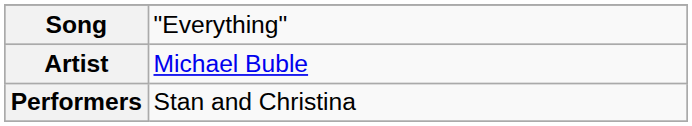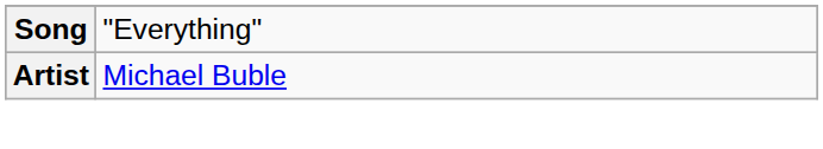 <table class="wikitable" style="font-size: 90%" width=400px>
 <tr>
 </tr>
 <tr>
 <th width=10%>Song</th>
 <td>"Everything"</td>
 </tr>
 <tr>
 <th width=10%>Artist</th>
 <td><a href='#'>Michael Buble</a></td>
 </tr>
-<tr>
-<th width=10%>Performers</th>
-<td>Stan and Christina</td>
-</tr>
 </table>
